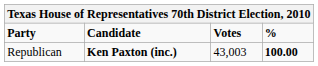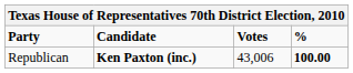 <table class="wikitable">
 <tr>
 <th colspan="4">Texas House of Representatives 70th District Election, 2010</th>
 </tr>
 <tr>
 <td><strong>Party</strong></td>
 <td><strong>Candidate</strong></td>
 <td><strong>Votes</strong></td>
 <td><strong>%</strong></td>
 </tr>
 <tr>
 <td>Republican</td>
 <td><strong>Ken Paxton (inc.)</strong></td>
-<td>43,003</td>
+<td>43,006</td>
 <td><strong>100.00</strong></td>
 </tr>
 </table>
